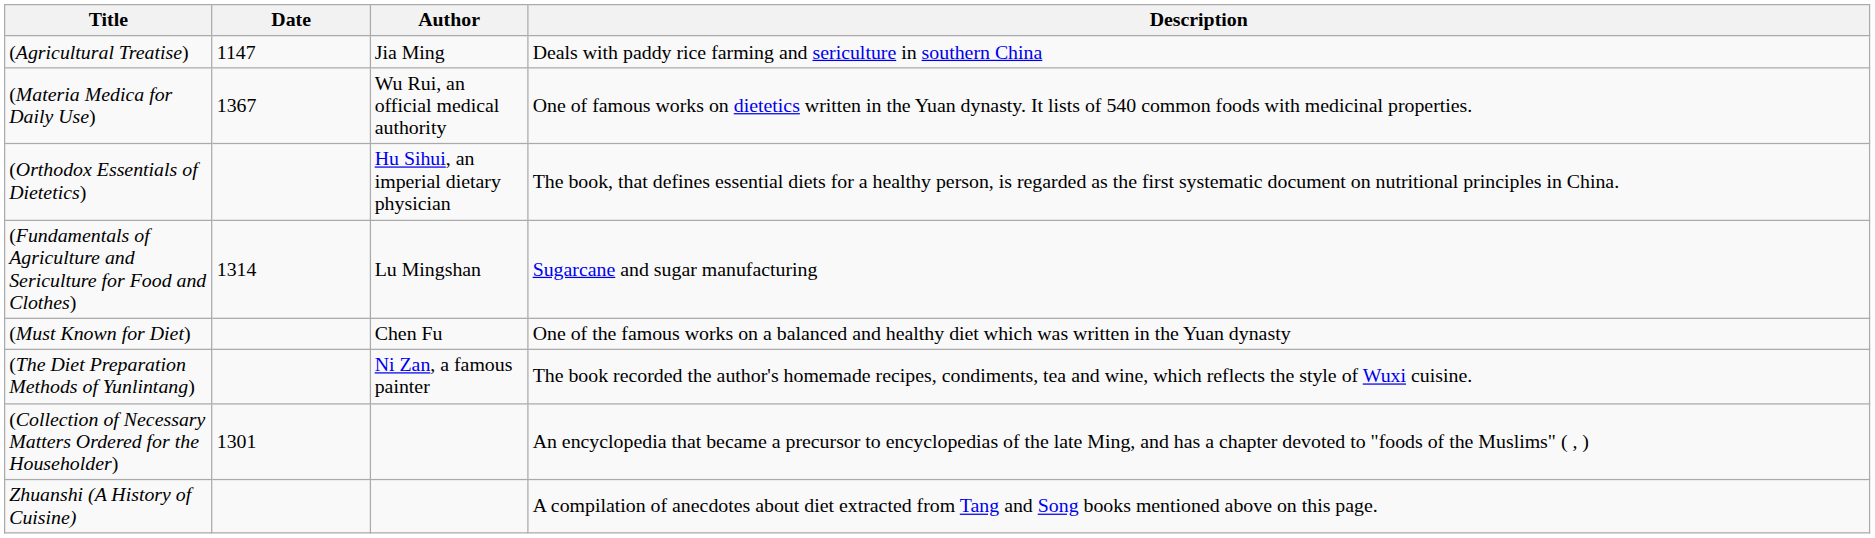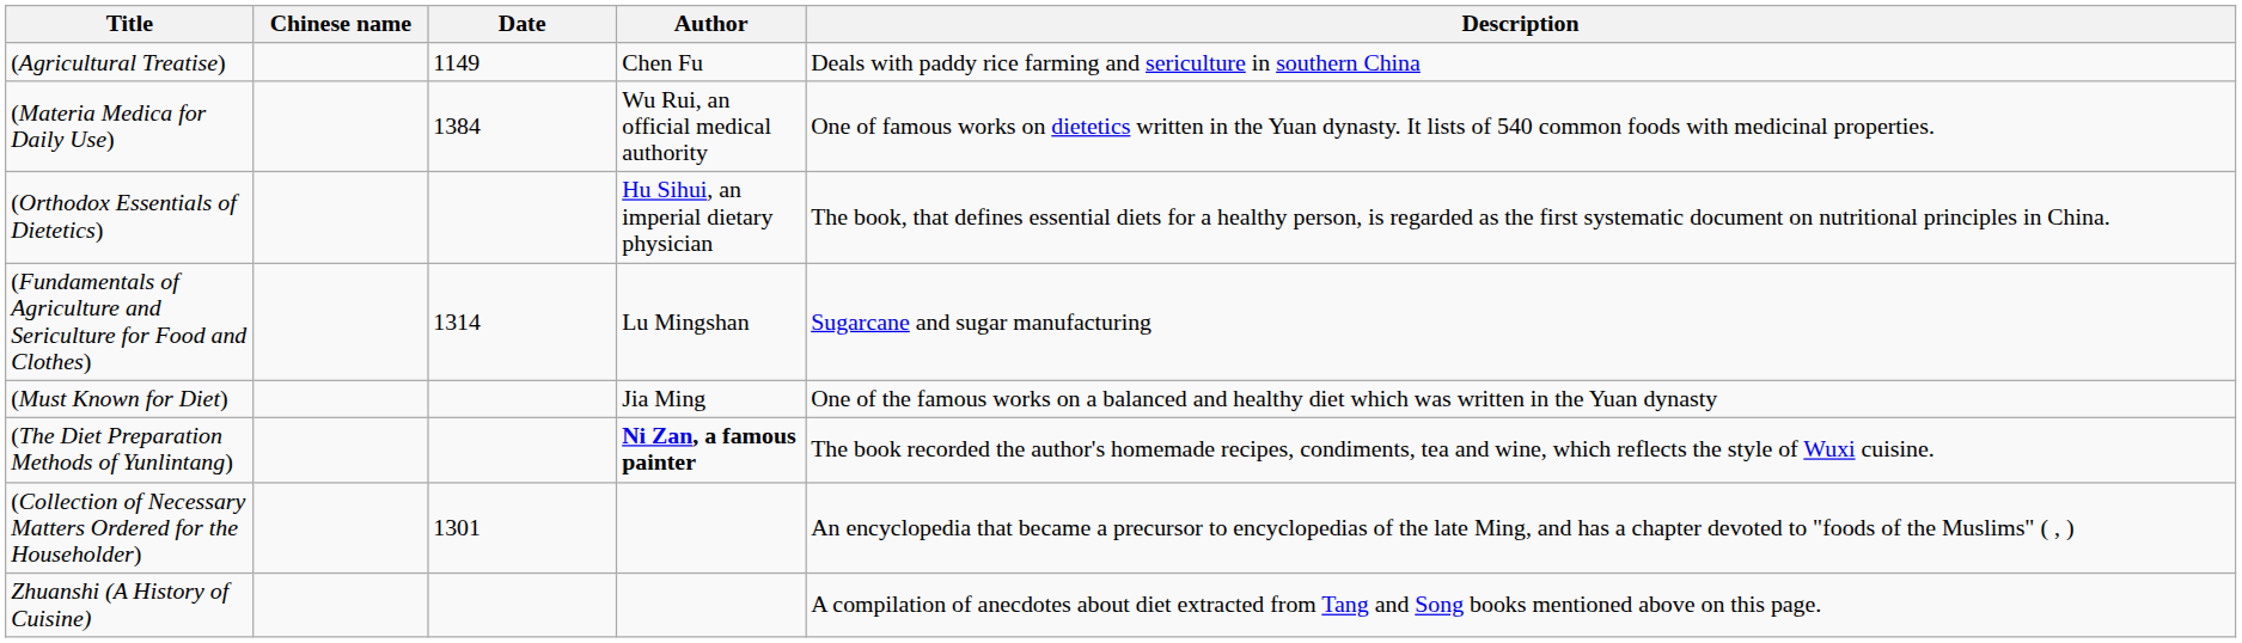 <table class="wikitable" style="width:95%;">
 <tr>
 <th style="width:160px;">Title</th>
+<th style="width:110px;">Chinese name</th>
 <th style="width:120px;">Date</th>
 <th style="width:120px;">Author</th>
 <th>Description</th>
 </tr>
 <tr>
 <td> (<em>Agricultural Treatise</em>)</td>
-<td>1147</td>
-<td>Jia Ming</td>
+<td></td>
+<td>1149</td>
+<td>Chen Fu</td>
 <td>Deals with paddy rice farming and <a href='#'>sericulture</a> in <a href='#'>southern China</a></td>
 </tr>
 <tr>
 <td> (<em>Materia Medica for Daily Use</em>)</td>
-<td>1367</td>
+<td></td>
+<td>1384</td>
 <td>Wu Rui, an official medical authority</td>
 <td>One of famous works on <a href='#'>dietetics</a> written in the Yuan dynasty. It lists of 540 common foods with medicinal properties.</td>
 </tr>
 <tr>
 <td> (<em>Orthodox Essentials of Dietetics</em>)</td>
 <td></td>
+<td></td>
 <td><a href='#'>Hu Sihui</a>, an imperial dietary physician</td>
 <td>The book, that defines essential diets for a healthy person, is regarded as the first systematic document on nutritional principles in China.</td>
 </tr>
 <tr>
 <td> (<em>Fundamentals of Agriculture and Sericulture for Food and Clothes</em>)</td>
+<td></td>
 <td>1314</td>
 <td>Lu Mingshan</td>
 <td><a href='#'>Sugarcane</a> and sugar manufacturing</td>
 </tr>
 <tr>
 <td> (<em>Must Known for Diet</em>)</td>
 <td></td>
-<td>Chen Fu</td>
+<td></td>
+<td>Jia Ming</td>
 <td>One of the famous works on a balanced and healthy diet which was written in the Yuan dynasty</td>
 </tr>
 <tr>
 <td> (<em>The Diet Preparation Methods of Yunlintang</em>)</td>
 <td></td>
-<td><a href='#'>Ni Zan</a>, a famous painter</td>
+<td></td>
+<td><strong><a href='#'>Ni Zan</a>, a famous painter</strong></td>
 <td>The book recorded the author's homemade recipes, condiments, tea and wine, which reflects the style of <a href='#'>Wuxi</a> cuisine.</td>
 </tr>
 <tr>
 <td> (<em>Collection of Necessary Matters Ordered for the Householder</em>)</td>
+<td></td>
 <td>1301</td>
 <td></td>
 <td>An encyclopedia that became a precursor to encyclopedias of the late Ming, and has a chapter devoted to "foods of the Muslims" ( ,  )</td>
 </tr>
 <tr>
 <td><em>Zhuanshi (A History of Cuisine)</em></td>
 <td></td>
 <td></td>
+<td></td>
 <td>A compilation of anecdotes about diet extracted from <a href='#'>Tang</a> and <a href='#'>Song</a> books mentioned above on this page.</td>
 </tr>
 </table>
